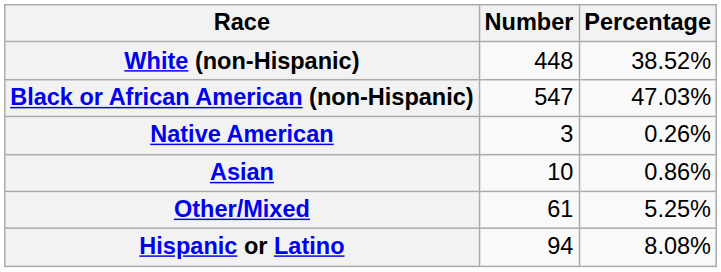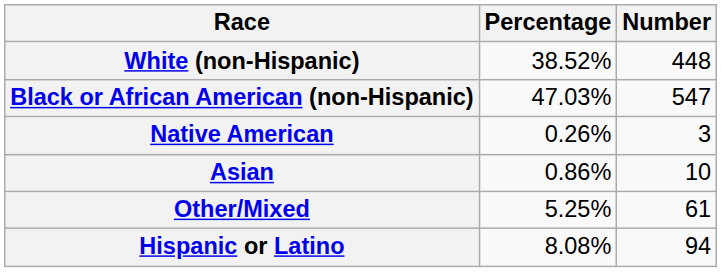 <table class="wikitable" style="text-align:right">
 <tr>
 <th scope="col">Race</th>
+<th scope="col">Percentage</th>
 <th scope="col">Number</th>
-<th scope="col">Percentage</th>
 </tr>
 <tr>
 <th scope="row"><a href='#'>White</a> (non-Hispanic)</th>
+<td>38.52%</td>
 <td>448</td>
-<td>38.52%</td>
 </tr>
 <tr>
 <th scope="row"><a href='#'>Black or African American</a> (non-Hispanic)</th>
+<td>47.03%</td>
 <td>547</td>
-<td>47.03%</td>
 </tr>
 <tr>
 <th scope="row"><a href='#'>Native American</a></th>
+<td>0.26%</td>
 <td>3</td>
-<td>0.26%</td>
 </tr>
 <tr>
 <th scope="row"><a href='#'>Asian</a></th>
+<td>0.86%</td>
 <td>10</td>
-<td>0.86%</td>
 </tr>
 <tr>
 <th scope="row"><a href='#'>Other/Mixed</a></th>
+<td>5.25%</td>
 <td>61</td>
-<td>5.25%</td>
 </tr>
 <tr>
 <th scope="row"><a href='#'>Hispanic</a> or <a href='#'>Latino</a></th>
+<td>8.08%</td>
 <td>94</td>
-<td>8.08%</td>
 </tr>
 </table>
